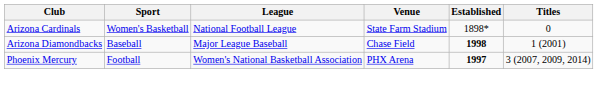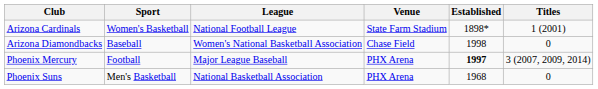 <table class="wikitable">
 <tr>
 <th>Club</th>
 <th>Sport</th>
 <th>League</th>
 <th>Venue</th>
 <th>Established</th>
 <th>Titles</th>
 </tr>
 <tr>
 <td><a href='#'>Arizona Cardinals</a></td>
 <td><a href='#'>Women's Basketball</a></td>
 <td><a href='#'>National Football League</a></td>
 <td><a href='#'>State Farm Stadium</a></td>
 <td align=center>1898*</td>
-<td align=center>0</td>
+<td align=center>1 (2001)</td>
 </tr>
 <tr>
 <td><a href='#'>Arizona Diamondbacks</a></td>
 <td><a href='#'>Baseball</a></td>
-<td><a href='#'>Major League Baseball</a></td>
+<td><a href='#'>Women's National Basketball Association</a></td>
 <td><a href='#'>Chase Field</a></td>
-<td align=center><strong>1998</strong></td>
-<td align=center>1 (2001)</td>
+<td align=center>1998</td>
+<td align=center>0</td>
 </tr>
 <tr>
 <td><a href='#'>Phoenix Mercury</a></td>
 <td><a href='#'>Football</a></td>
-<td><a href='#'>Women's National Basketball Association</a></td>
+<td><a href='#'>Major League Baseball</a></td>
 <td><a href='#'>PHX Arena</a></td>
 <td align=center><strong>1997</strong></td>
 <td align=center>3 (2007, 2009, 2014)</td>
 </tr>
+<tr>
+<td><a href='#'>Phoenix Suns</a></td>
+<td>Men's <a href='#'>Basketball</a></td>
+<td><a href='#'>National Basketball Association</a></td>
+<td><a href='#'>PHX Arena</a></td>
+<td align=center>1968</td>
+<td align=center>0</td>
+</tr>
 </table>
